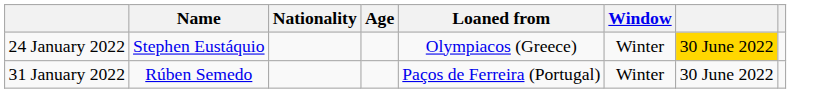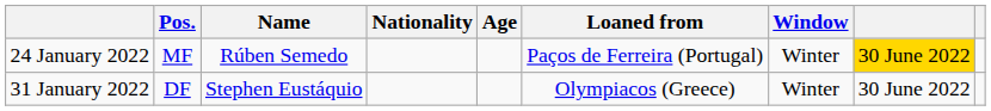 <table class="wikitable sortable" style="text-align:center;">
 <tr>
 <th scope=col></th>
+<th scope=col><a href='#'>Pos.</a></th>
 <th scope=col>Name</th>
 <th scope=col>Nationality</th>
 <th scope=col>Age</th>
 <th scope=col>Loaned from</th>
 <th scope=col><a href='#'>Window</a></th>
 <th scope=col></th>
 <th scope=col class=unsortable></th>
 </tr>
 <tr>
 <td>24 January 2022</td>
-<td><a href='#'>Stephen Eustáquio</a></td>
+<td><a href='#'>MF</a></td>
+<td><a href='#'>Rúben Semedo</a></td>
 <td></td>
 <td></td>
-<td><a href='#'>Olympiacos</a> (Greece)</td>
+<td><a href='#'>Paços de Ferreira</a> (Portugal)</td>
 <td>Winter</td>
 <td style="background: gold;">30 June 2022</td>
 <td></td>
 </tr>
 <tr>
 <td>31 January 2022</td>
-<td><a href='#'>Rúben Semedo</a></td>
+<td><a href='#'>DF</a></td>
+<td><a href='#'>Stephen Eustáquio</a></td>
 <td></td>
 <td></td>
-<td><a href='#'>Paços de Ferreira</a> (Portugal)</td>
+<td><a href='#'>Olympiacos</a> (Greece)</td>
 <td>Winter</td>
 <td>30 June 2022</td>
 <td></td>
 </tr>
 </table>
